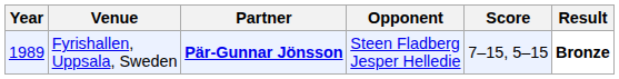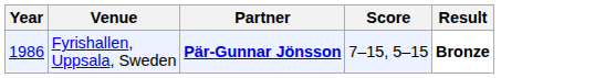 <table class="sortable wikitable" style="font-size: 90%;">
 <tr>
 <th>Year</th>
 <th>Venue</th>
 <th>Partner</th>
-<th>Opponent</th>
 <th>Score</th>
 <th>Result</th>
 </tr>
 <tr style="background:#ECF2FF">
-<td align="center"><a href='#'>1989</a></td>
+<td align="center"><a href='#'>1986</a></td>
 <td align="left"><a href='#'>Fyrishallen</a>,<br><a href='#'>Uppsala</a>, Sweden</td>
 <td align="left"><strong> <a href='#'>Pär-Gunnar Jönsson</a></strong></td>
-<td align="left"> <a href='#'>Steen Fladberg</a><br> <a href='#'>Jesper Helledie</a></td>
 <td align="left">7–15, 5–15</td>
 <td style="text-align:left; background:white"> <strong>Bronze</strong></td>
 </tr>
 </table>
